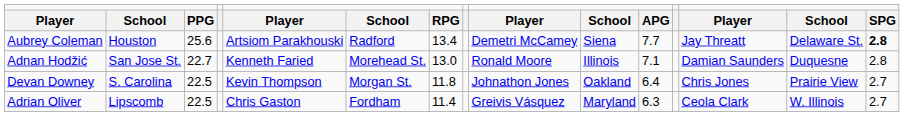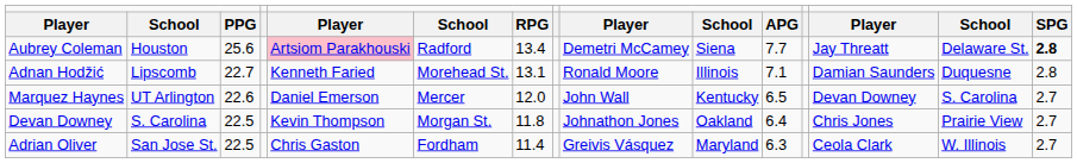 <table class="wikitable" style="text-align: left;">
 <tr>
 <td colspan=3></td>
 <td></td>
 <td colspan=3></td>
 <td></td>
 <td colspan=3></td>
 <td></td>
 <td colspan=3></td>
 </tr>
 <tr>
 <th>Player</th>
 <th>School</th>
 <th>PPG</th>
 <th></th>
 <th>Player</th>
 <th>School</th>
 <th>RPG</th>
 <th></th>
 <th>Player</th>
 <th>School</th>
 <th>APG</th>
 <th></th>
 <th>Player</th>
 <th>School</th>
 <th>SPG</th>
 </tr>
 <tr>
 <td align="left"><a href='#'>Aubrey Coleman</a></td>
 <td><a href='#'>Houston</a></td>
 <td>25.6</td>
 <td></td>
-<td><a href='#'>Artsiom Parakhouski</a></td>
+<td style="background: pink;"><a href='#'>Artsiom Parakhouski</a></td>
 <td><a href='#'>Radford</a></td>
 <td>13.4</td>
 <td></td>
 <td><a href='#'>Demetri McCamey</a></td>
 <td><a href='#'>Siena</a></td>
 <td>7.7</td>
 <td></td>
 <td><a href='#'>Jay Threatt</a></td>
 <td><a href='#'>Delaware St.</a></td>
 <td><strong>2.8</strong></td>
 </tr>
 <tr>
 <td align="left"><a href='#'>Adnan Hodžić</a></td>
-<td><a href='#'>San Jose St.</a></td>
+<td><a href='#'>Lipscomb</a></td>
 <td>22.7</td>
 <td></td>
 <td><a href='#'>Kenneth Faried</a></td>
 <td><a href='#'>Morehead St.</a></td>
-<td>13.0</td>
+<td>13.1</td>
 <td></td>
 <td><a href='#'>Ronald Moore</a></td>
 <td><a href='#'>Illinois</a></td>
 <td>7.1</td>
 <td></td>
 <td><a href='#'>Damian Saunders</a></td>
 <td><a href='#'>Duquesne</a></td>
 <td>2.8</td>
+</tr>
+<tr>
+<td align="left"><a href='#'>Marquez Haynes</a></td>
+<td><a href='#'>UT Arlington</a></td>
+<td>22.6</td>
+<td></td>
+<td><a href='#'>Daniel Emerson</a></td>
+<td><a href='#'>Mercer</a></td>
+<td>12.0</td>
+<td></td>
+<td><a href='#'>John Wall</a></td>
+<td><a href='#'>Kentucky</a></td>
+<td>6.5</td>
+<td></td>
+<td><a href='#'>Devan Downey</a></td>
+<td><a href='#'>S. Carolina</a></td>
+<td>2.7</td>
 </tr>
 <tr>
 <td align="left"><a href='#'>Devan Downey</a></td>
 <td><a href='#'>S. Carolina</a></td>
 <td>22.5</td>
 <td></td>
 <td><a href='#'>Kevin Thompson</a></td>
 <td><a href='#'>Morgan St.</a></td>
 <td>11.8</td>
 <td></td>
 <td><a href='#'>Johnathon Jones</a></td>
 <td><a href='#'>Oakland</a></td>
 <td>6.4</td>
 <td></td>
 <td><a href='#'>Chris Jones</a></td>
 <td><a href='#'>Prairie View</a></td>
 <td>2.7</td>
 </tr>
 <tr>
 <td align="left"><a href='#'>Adrian Oliver</a></td>
-<td><a href='#'>Lipscomb</a></td>
+<td><a href='#'>San Jose St.</a></td>
 <td>22.5</td>
 <td></td>
 <td><a href='#'>Chris Gaston</a></td>
 <td><a href='#'>Fordham</a></td>
 <td>11.4</td>
 <td></td>
 <td><a href='#'>Greivis Vásquez</a></td>
 <td><a href='#'>Maryland</a></td>
 <td>6.3</td>
 <td></td>
 <td><a href='#'>Ceola Clark</a></td>
 <td><a href='#'>W. Illinois</a></td>
 <td>2.7</td>
 </tr>
 </table>
